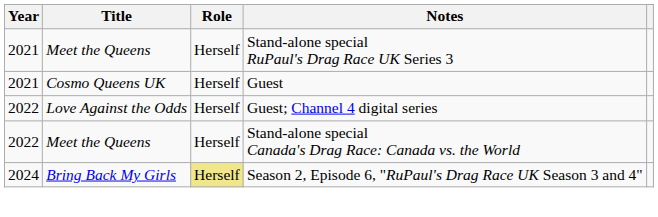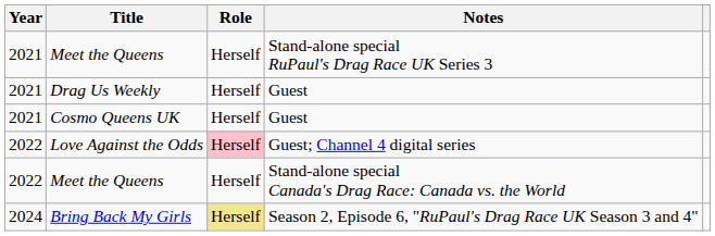 <table class="wikitable plainrowheaders sortable">
 <tr>
 <th scope="col">Year</th>
 <th scope="col">Title</th>
 <th scope="col">Role</th>
 <th scope="col">Notes</th>
 <th style="text-align: center;" class="unsortable"></th>
 </tr>
 <tr>
 <td>2021</td>
 <td><em>Meet the Queens</em></td>
 <td>Herself</td>
 <td>Stand-alone special<br><em>RuPaul's Drag Race UK</em> Series 3</td>
 <td></td>
 </tr>
 <tr>
 <td>2021</td>
+<td><em>Drag Us Weekly</em></td>
+<td>Herself</td>
+<td>Guest</td>
+<td></td>
+</tr>
+<tr>
+<td>2021</td>
 <td><em>Cosmo Queens UK</em></td>
 <td>Herself</td>
 <td>Guest</td>
 <td></td>
 </tr>
 <tr>
 <td>2022</td>
 <td><em>Love Against the Odds</em></td>
-<td>Herself</td>
+<td style="background: pink;">Herself</td>
 <td>Guest; <a href='#'>Channel 4</a> digital series</td>
 <td></td>
 </tr>
 <tr>
 <td>2022</td>
 <td><em>Meet the Queens</em></td>
 <td>Herself</td>
 <td>Stand-alone special<br><em>Canada's Drag Race: Canada vs. the World</em></td>
 <td></td>
 </tr>
 <tr>
 <td>2024</td>
 <td><em><a href='#'>Bring Back My Girls</a></em></td>
 <td style="background: khaki;">Herself</td>
 <td>Season 2, Episode 6, "<em>RuPaul's Drag Race UK</em> Season 3 and 4"</td>
 <td></td>
 </tr>
 </table>
